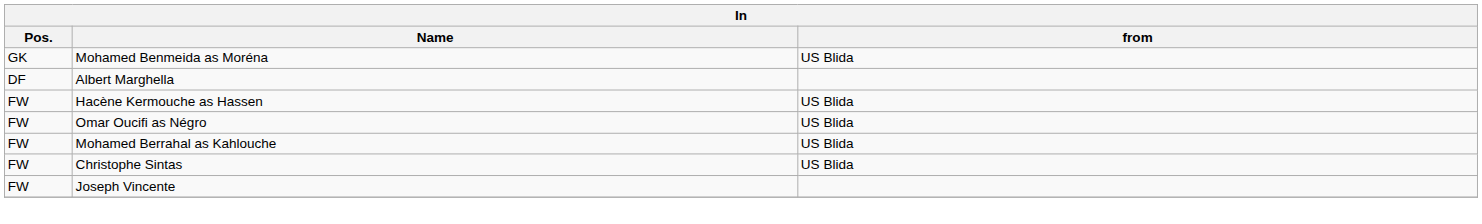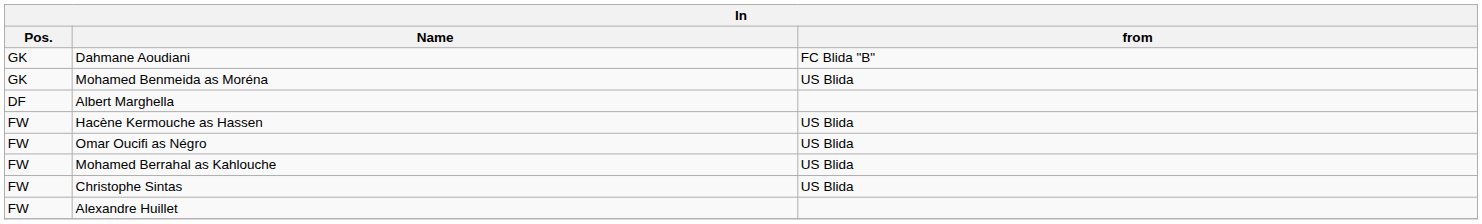 <table class="wikitable" style="font-size:90%;width:99%;">
 <tr>
 <th colspan="3">In</th>
 </tr>
 <tr>
 <th width=3%>Pos.</th>
 <th width=32%>Name</th>
 <th width=30%>from</th>
+</tr>
+<tr>
+<td>GK</td>
+<td>Dahmane Aoudiani</td>
+<td>FC Blida "B"</td>
 </tr>
 <tr>
 <td>GK</td>
 <td>Mohamed Benmeida as Moréna</td>
 <td>US Blida</td>
 </tr>
 <tr>
 <td>DF</td>
 <td>Albert Marghella</td>
 <td></td>
 </tr>
 <tr>
 <td>FW</td>
 <td>Hacène Kermouche as Hassen</td>
 <td>US Blida</td>
 </tr>
 <tr>
 <td>FW</td>
 <td>Omar Oucifi as Négro</td>
 <td>US Blida</td>
 </tr>
 <tr>
 <td>FW</td>
 <td>Mohamed Berrahal as Kahlouche</td>
 <td>US Blida</td>
 </tr>
 <tr>
 <td>FW</td>
 <td>Christophe Sintas</td>
 <td>US Blida</td>
 </tr>
 <tr>
 <td>FW</td>
-<td>Joseph Vincente</td>
+<td>Alexandre Huillet</td>
 <td></td>
 </tr>
 <tr>
 </tr>
 </table>
